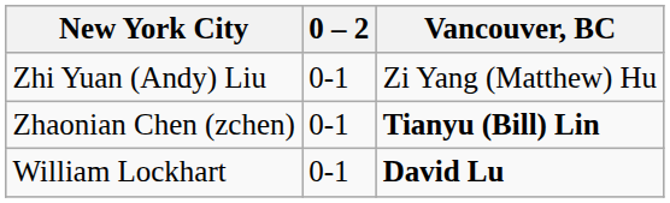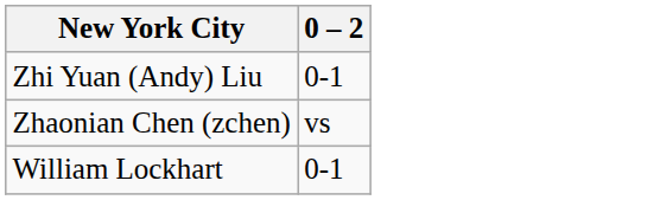 <table class="wikitable">
 <tr>
 <th>New York City</th>
 <th>0 – 2</th>
-<th>Vancouver, BC</th>
 </tr>
 <tr>
 <td>Zhi Yuan (Andy) Liu</td>
 <td>0-1</td>
-<td>Zi Yang (Matthew) Hu</td>
 </tr>
 <tr>
 <td>Zhaonian Chen (zchen)</td>
-<td>0-1</td>
-<td><strong>Tianyu (Bill) Lin</strong></td>
+<td>vs</td>
 </tr>
 <tr>
 <td>William Lockhart</td>
 <td>0-1</td>
-<td><strong>David Lu</strong></td>
 </tr>
 </table>
